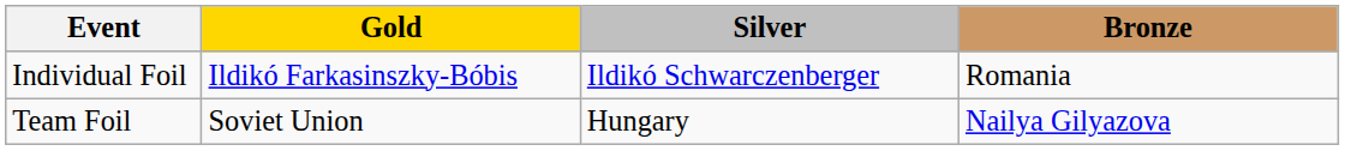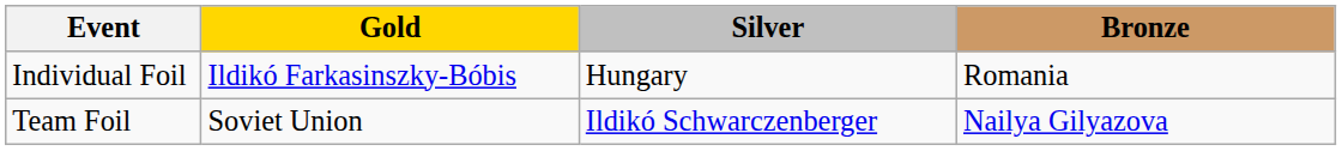 <table class="wikitable">
 <tr>
 <th width="100">Event</th>
 <th style="background-color:gold;" width="200"> Gold</th>
 <th style="background-color:silver;" width="200"> Silver</th>
 <th style="background-color:#CC9966;" width="200"> Bronze</th>
 </tr>
 <tr>
 <td>Individual Foil</td>
 <td> <a href='#'>Ildikó Farkasinszky-Bóbis</a></td>
-<td> <a href='#'>Ildikó Schwarczenberger</a></td>
+<td> Hungary</td>
 <td> Romania</td>
 </tr>
 <tr>
 <td>Team Foil</td>
 <td> Soviet Union</td>
-<td> Hungary</td>
+<td> <a href='#'>Ildikó Schwarczenberger</a></td>
 <td> <a href='#'>Nailya Gilyazova</a></td>
 </tr>
 </table>
